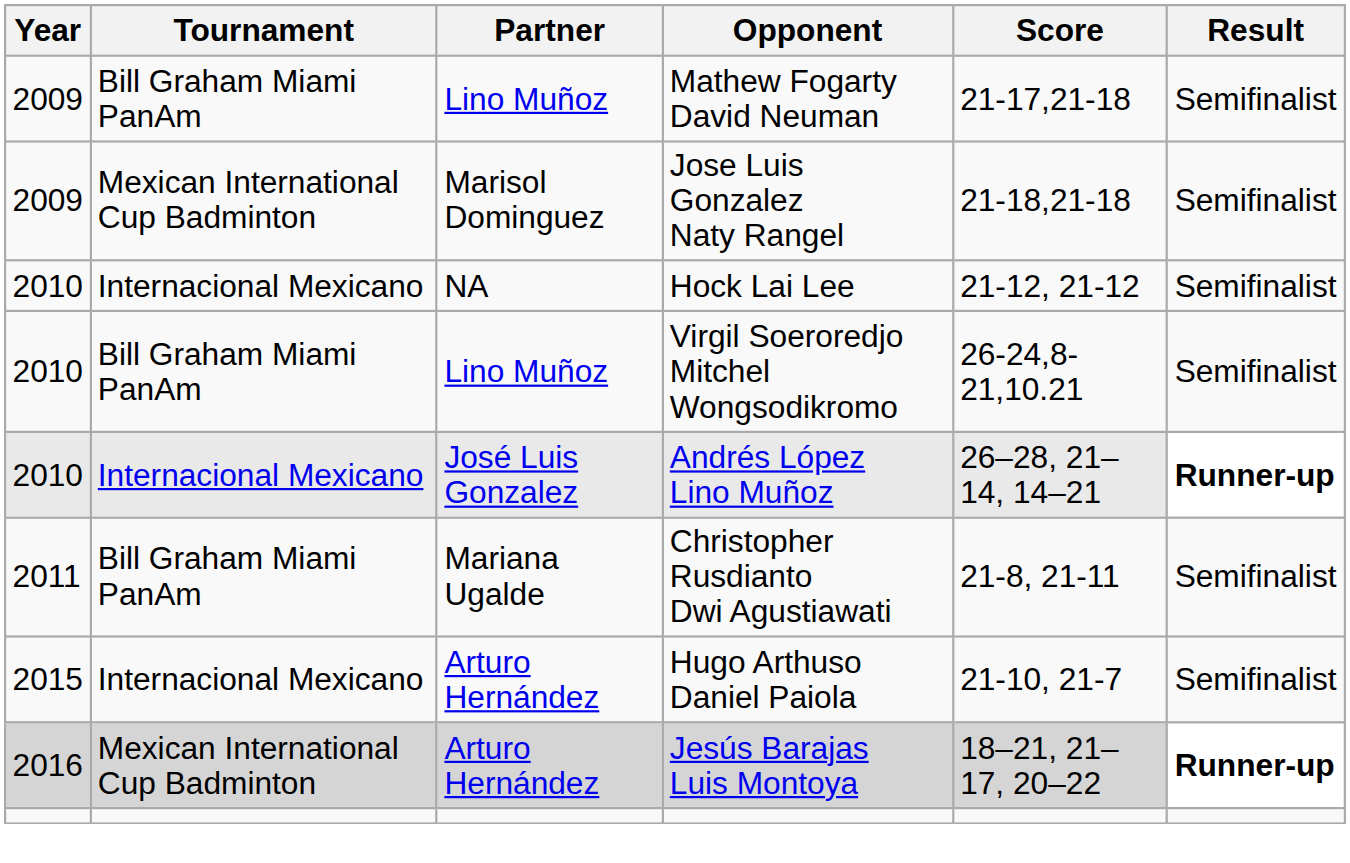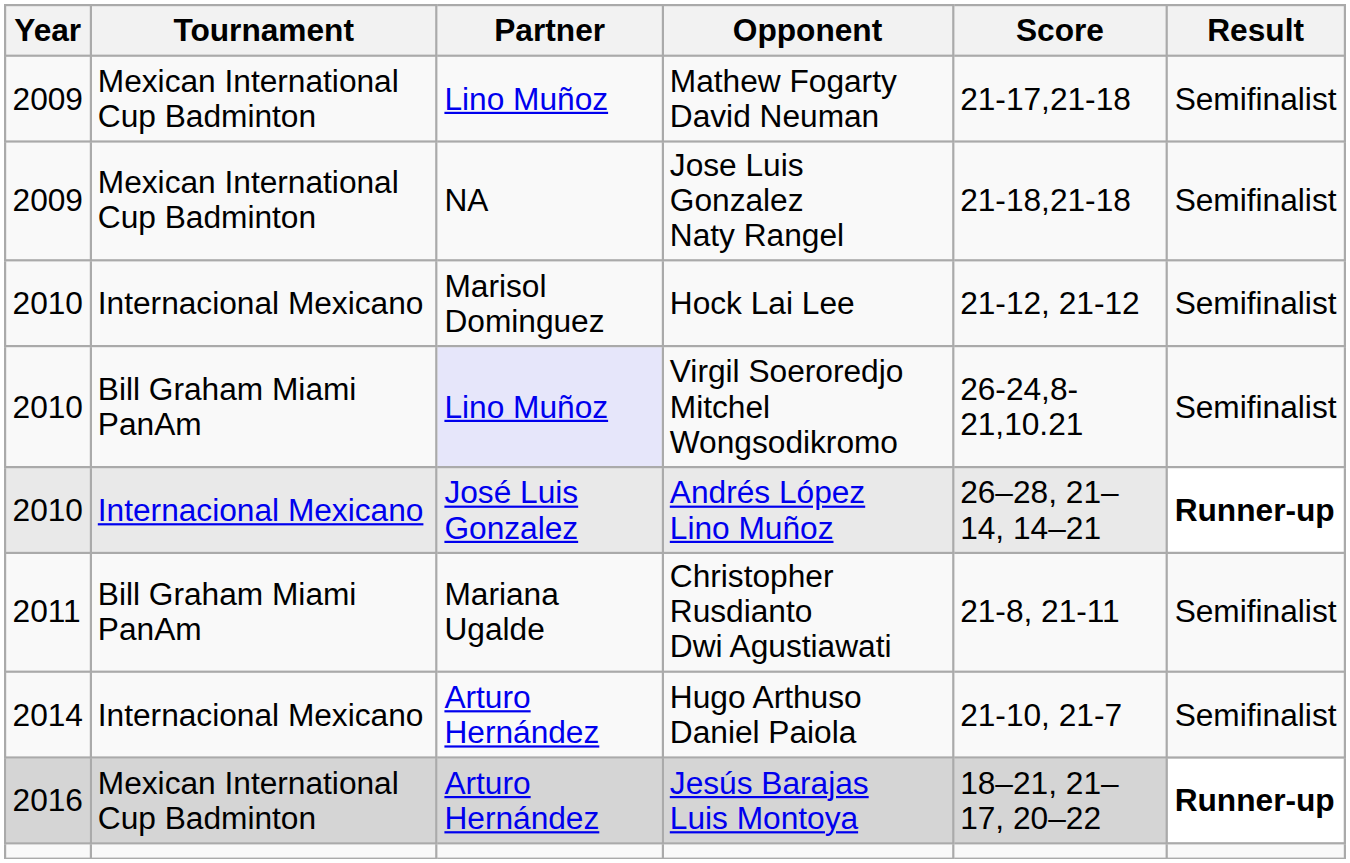 <table class="sortable wikitable" style="font-size: 90%;">
 <tr>
 <th>Year</th>
 <th>Tournament</th>
 <th>Partner</th>
 <th>Opponent</th>
 <th>Score</th>
 <th>Result</th>
 </tr>
 <tr>
 <td>2009</td>
-<td>Bill Graham Miami PanAm</td>
+<td>Mexican International Cup Badminton</td>
 <td> <a href='#'>Lino Muñoz</a></td>
 <td>Mathew Fogarty<br>David Neuman</td>
 <td>21-17,21-18</td>
 <td>Semifinalist</td>
 </tr>
 <tr>
 <td>2009</td>
 <td>Mexican International Cup Badminton</td>
-<td> Marisol Dominguez</td>
+<td>NA</td>
 <td> Jose Luis Gonzalez<br> Naty Rangel</td>
 <td>21-18,21-18</td>
 <td>Semifinalist</td>
 </tr>
 <tr>
 <td>2010</td>
 <td>Internacional Mexicano</td>
-<td>NA</td>
+<td> Marisol Dominguez</td>
 <td>Hock Lai Lee</td>
 <td>21-12, 21-12</td>
 <td>Semifinalist</td>
 </tr>
 <tr>
 <td>2010</td>
 <td>Bill Graham Miami PanAm</td>
-<td> <a href='#'>Lino Muñoz</a></td>
+<td style="background: lavender;"> <a href='#'>Lino Muñoz</a></td>
 <td> Virgil Soeroredjo<br>  Mitchel Wongsodikromo</td>
 <td>26-24,8-21,10.21</td>
 <td>Semifinalist</td>
 </tr>
 <tr style="background:#E9E9E9">
 <td align="center">2010</td>
 <td align="left"><a href='#'>Internacional Mexicano</a></td>
 <td align="left"> <a href='#'>José Luis Gonzalez</a></td>
 <td align="left"> <a href='#'>Andrés López</a><br> <a href='#'>Lino Muñoz</a></td>
 <td align="left">26–28, 21–14, 14–21</td>
 <td style="text-align:left; background:white"> <strong>Runner-up</strong></td>
 </tr>
 <tr>
 <td>2011</td>
 <td>Bill Graham Miami PanAm</td>
 <td> Mariana Ugalde</td>
 <td>Christopher Rusdianto<br> Dwi Agustiawati</td>
 <td>21-8, 21-11</td>
 <td>Semifinalist</td>
 </tr>
 <tr>
-<td>2015</td>
+<td>2014</td>
 <td>Internacional Mexicano</td>
 <td> <a href='#'>Arturo Hernández</a></td>
 <td> Hugo Arthuso<br> Daniel Paiola</td>
 <td>21-10, 21-7</td>
 <td>Semifinalist</td>
 </tr>
 <tr style="background:#D5D5D5">
 <td align="center">2016</td>
 <td>Mexican International Cup Badminton</td>
 <td align="left"> <a href='#'>Arturo Hernández</a></td>
 <td align="left"> <a href='#'>Jesús Barajas</a><br> <a href='#'>Luis Montoya</a></td>
 <td align="left">18–21, 21–17, 20–22</td>
 <td style="text-align:left; background:white"> <strong>Runner-up</strong></td>
 </tr>
 <tr>
 <td></td>
 <td></td>
 <td></td>
 <td></td>
 <td></td>
 <td></td>
 </tr>
 </table>
